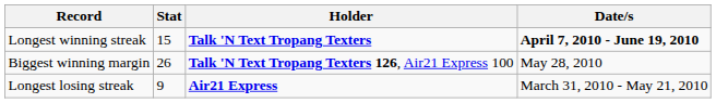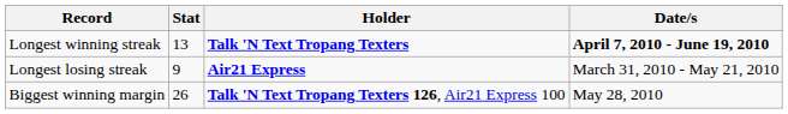 <table class=wikitable>
 <tr>
 <th>Record</th>
 <th>Stat</th>
 <th>Holder</th>
 <th>Date/s</th>
 </tr>
 <tr>
 <td>Longest winning streak</td>
-<td>15</td>
+<td>13</td>
 <td><strong><a href='#'>Talk 'N Text Tropang Texters</a></strong></td>
 <td><strong>April 7, 2010 - June 19, 2010</strong></td>
+</tr>
+<tr>
+<td>Longest losing streak</td>
+<td>9</td>
+<td><strong><a href='#'>Air21 Express</a></strong></td>
+<td>March 31, 2010 - May 21, 2010</td>
 </tr>
 <tr>
 <td>Biggest winning margin</td>
 <td>26</td>
 <td><strong><a href='#'>Talk 'N Text Tropang Texters</a> 126</strong>, <a href='#'>Air21 Express</a> 100</td>
 <td>May 28, 2010</td>
 </tr>
-<tr>
-<td>Longest losing streak</td>
-<td>9</td>
-<td><strong><a href='#'>Air21 Express</a></strong></td>
-<td>March 31, 2010 - May 21, 2010</td>
-</tr>
 </table>
